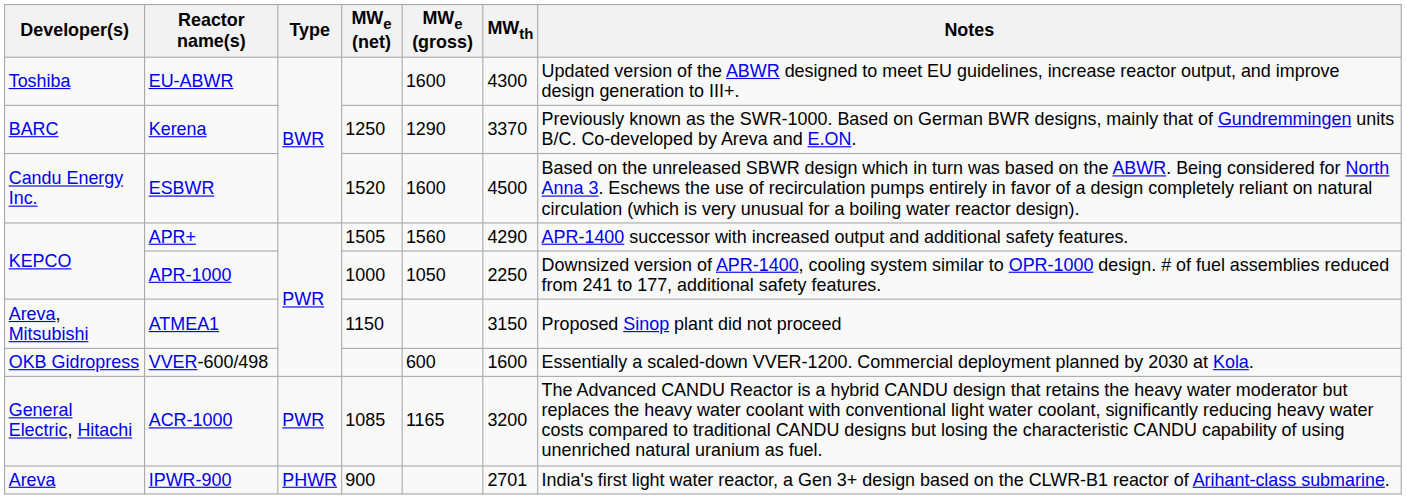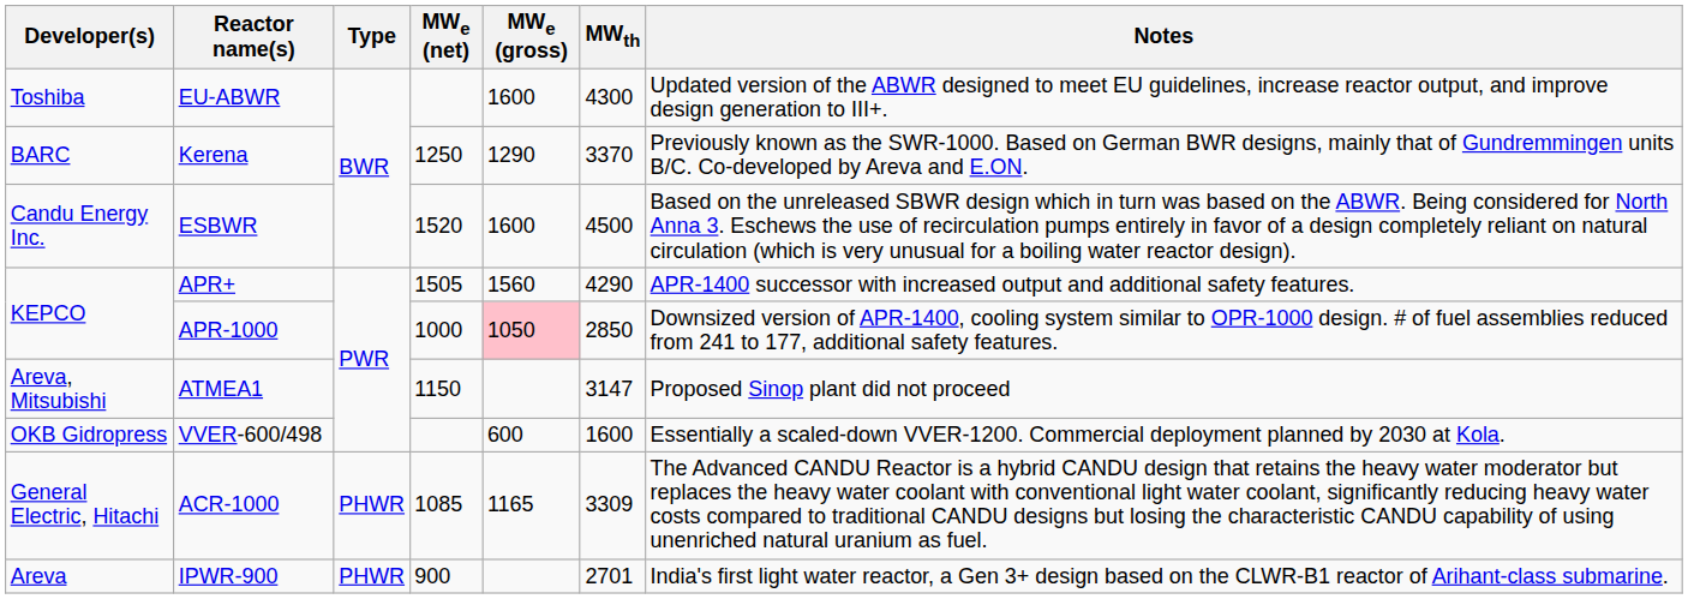 <table class="wikitable">
 <tr>
 <th>Developer(s)</th>
 <th>Reactor name(s)</th>
 <th>Type</th>
 <th>MW<sub>e</sub> (net)</th>
 <th>MW<sub>e</sub> (gross)</th>
 <th>MW<sub>th</sub></th>
 <th>Notes</th>
 </tr>
 <tr>
 <td><a href='#'>Toshiba</a></td>
 <td><a href='#'>EU-ABWR</a></td>
 <td rowspan="3"><a href='#'>BWR</a></td>
 <td></td>
 <td>1600</td>
 <td>4300</td>
 <td>Updated version of the <a href='#'>ABWR</a> designed to meet EU guidelines, increase reactor output, and improve design generation to III+.</td>
 </tr>
 <tr>
 <td><a href='#'>BARC</a></td>
 <td><a href='#'>Kerena</a></td>
 <td>1250</td>
 <td>1290</td>
 <td>3370</td>
 <td>Previously known as the SWR-1000. Based on German BWR designs, mainly that of <a href='#'>Gundremmingen</a> units B/C. Co-developed by Areva and <a href='#'>E.ON</a>.</td>
 </tr>
 <tr>
 <td><a href='#'>Candu Energy Inc.</a></td>
 <td><a href='#'>ESBWR</a></td>
 <td>1520</td>
 <td>1600</td>
 <td>4500</td>
 <td>Based on the unreleased SBWR design which in turn was based on the <a href='#'>ABWR</a>. Being considered for <a href='#'>North Anna 3</a>. Eschews the use of recirculation pumps entirely in favor of a design completely reliant on natural circulation (which is very unusual for a boiling water reactor design).</td>
 </tr>
 <tr>
 <td rowspan="2"><a href='#'>KEPCO</a></td>
 <td><a href='#'>APR+</a></td>
 <td rowspan="4"><a href='#'>PWR</a></td>
 <td>1505</td>
 <td>1560</td>
 <td>4290</td>
 <td><a href='#'>APR-1400</a> successor with increased output and additional safety features.</td>
 </tr>
 <tr>
 <td><a href='#'>APR-1000</a></td>
 <td>1000</td>
-<td>1050</td>
-<td>2250</td>
+<td style="background: pink;">1050</td>
+<td>2850</td>
 <td>Downsized version of <a href='#'>APR-1400</a>, cooling system similar to <a href='#'>OPR-1000</a> design. # of fuel assemblies reduced from 241 to 177, additional safety features.</td>
 </tr>
 <tr>
 <td><a href='#'>Areva</a>, <a href='#'>Mitsubishi</a></td>
 <td><a href='#'>ATMEA1</a></td>
 <td>1150</td>
 <td></td>
-<td>3150</td>
+<td>3147</td>
 <td>Proposed <a href='#'>Sinop</a> plant did not proceed</td>
 </tr>
 <tr>
 <td><a href='#'>OKB Gidropress</a></td>
 <td><a href='#'>VVER</a>-600/498</td>
 <td></td>
 <td>600</td>
 <td>1600</td>
 <td>Essentially a scaled-down VVER-1200. Commercial deployment planned by 2030 at <a href='#'>Kola</a>.</td>
 </tr>
 <tr>
 <td><a href='#'>General Electric</a>, <a href='#'>Hitachi</a></td>
 <td><a href='#'>ACR-1000</a></td>
-<td><a href='#'>PWR</a></td>
+<td><a href='#'>PHWR</a></td>
 <td>1085</td>
 <td>1165</td>
-<td>3200</td>
+<td>3309</td>
 <td>The Advanced CANDU Reactor is a hybrid CANDU design that retains the heavy water moderator but replaces the heavy water coolant with conventional light water coolant, significantly reducing heavy water costs compared to traditional CANDU designs but losing the characteristic CANDU capability of using unenriched natural uranium as fuel.</td>
 </tr>
 <tr>
 <td><a href='#'>Areva</a></td>
 <td><a href='#'>IPWR-900</a></td>
 <td><a href='#'>PHWR</a></td>
 <td>900</td>
 <td></td>
 <td>2701</td>
 <td>India's first light water reactor, a Gen 3+ design based on the CLWR-B1 reactor of <a href='#'>Arihant-class submarine</a>.</td>
 </tr>
 </table>
